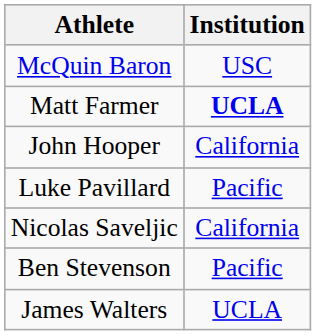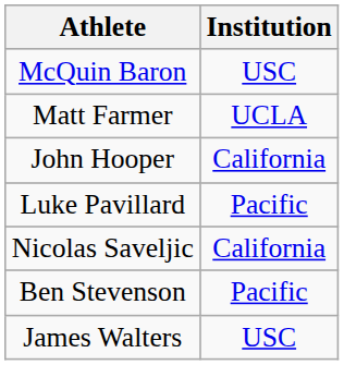 <table class="wikitable" style="text-align:center">
 <tr>
 <th>Athlete</th>
 <th>Institution</th>
 </tr>
 <tr>
 <td><a href='#'>McQuin Baron</a></td>
 <td align=center style=><a href='#'><span>USC</span></a></td>
 </tr>
 <tr>
 <td>Matt Farmer</td>
-<td align=center style=><strong><a href='#'><span>UCLA</span></a></strong></td>
+<td align=center style=><a href='#'><span>UCLA</span></a></td>
 </tr>
 <tr>
 <td>John Hooper</td>
 <td align=center style=><a href='#'><span>California</span></a></td>
 </tr>
 <tr>
 <td>Luke Pavillard</td>
 <td align=center style=><a href='#'><span>Pacific</span></a></td>
 </tr>
 <tr>
 <td>Nicolas Saveljic</td>
 <td align=center style=><a href='#'><span>California</span></a></td>
 </tr>
 <tr>
 <td>Ben Stevenson</td>
 <td align=center style=><a href='#'><span>Pacific</span></a></td>
 </tr>
 <tr>
 <td>James Walters</td>
-<td align=center style=><a href='#'><span>UCLA</span></a></td>
+<td align=center style=><a href='#'><span>USC</span></a></td>
 </tr>
 </table>
